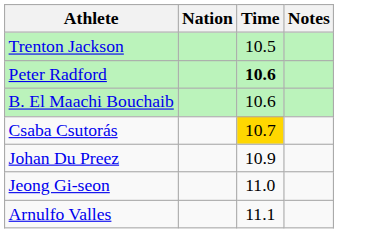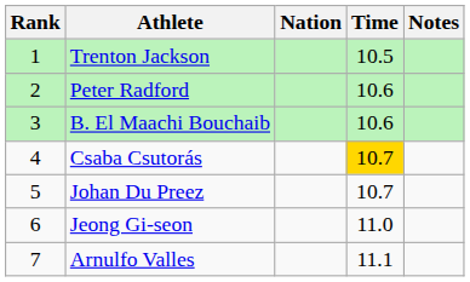 <table class="wikitable sortable" style="text-align:center">
 <tr>
+<th>Rank</th>
 <th>Athlete</th>
 <th>Nation</th>
 <th>Time</th>
 <th>Notes</th>
 </tr>
 <tr bgcolor=bbf3bb>
+<td>1</td>
 <td align=left><a href='#'>Trenton Jackson</a></td>
 <td align=left></td>
 <td>10.5</td>
 <td></td>
 </tr>
 <tr bgcolor=bbf3bb>
+<td>2</td>
 <td align=left><a href='#'>Peter Radford</a></td>
 <td align=left></td>
-<td><strong>10.6</strong></td>
+<td>10.6</td>
 <td></td>
 </tr>
 <tr bgcolor=bbf3bb>
+<td>3</td>
 <td align=left><a href='#'>B. El Maachi Bouchaib</a></td>
 <td align=left></td>
 <td>10.6</td>
 <td></td>
 </tr>
 <tr>
+<td>4</td>
 <td align=left><a href='#'>Csaba Csutorás</a></td>
 <td align=left></td>
 <td style="background: gold;">10.7</td>
 <td></td>
 </tr>
 <tr>
+<td>5</td>
 <td align=left><a href='#'>Johan Du Preez</a></td>
 <td align=left></td>
-<td>10.9</td>
+<td>10.7</td>
 <td></td>
 </tr>
 <tr>
+<td>6</td>
 <td align=left><a href='#'>Jeong Gi-seon</a></td>
 <td align=left></td>
 <td>11.0</td>
 <td></td>
 </tr>
 <tr>
+<td>7</td>
 <td align=left><a href='#'>Arnulfo Valles</a></td>
 <td align=left></td>
 <td>11.1</td>
 <td></td>
 </tr>
 </table>
